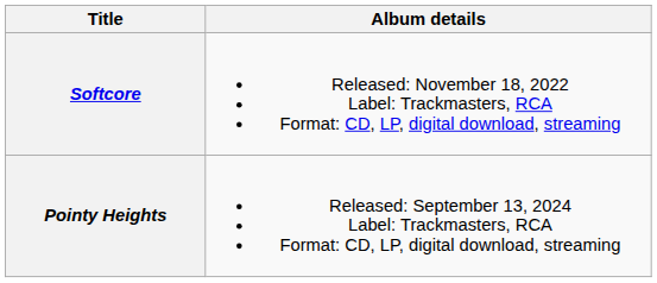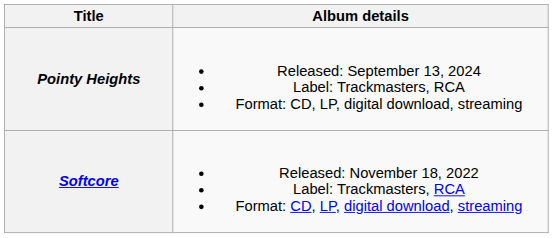 <table class="wikitable plainrowheaders" style="text-align:center;">
 <tr>
 <th scope="col" style="width:11em;">Title</th>
 <th scope="col" style="width:25em;">Album details</th>
 </tr>
 <tr>
+<th scope="row"><em>Pointy Heights</em></th>
+<td><br><ul><li>Released: September 13, 2024</li><li>Label: Trackmasters, RCA</li><li>Format: CD, LP, digital download, streaming</li></ul></td>
+</tr>
+<tr>
 <th scope="row"><em><a href='#'>Softcore</a></em></th>
 <td><br><ul><li>Released: November 18, 2022</li><li>Label: Trackmasters, <a href='#'>RCA</a></li><li>Format: <a href='#'>CD</a>, <a href='#'>LP</a>, <a href='#'>digital download</a>, <a href='#'>streaming</a></li></ul></td>
 </tr>
-<tr>
-<th scope="row"><em>Pointy Heights</em></th>
-<td><br><ul><li>Released: September 13, 2024</li><li>Label: Trackmasters, RCA</li><li>Format: CD, LP, digital download, streaming</li></ul></td>
-</tr>
 </table>
